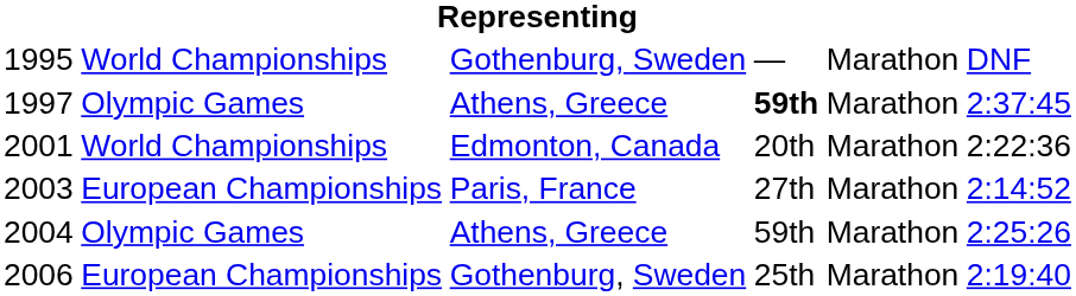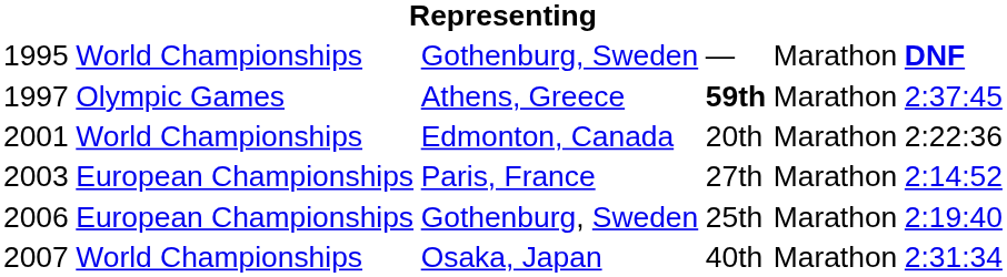 <table>
 <tr>
 <th colspan="6">Representing </th>
 </tr>
 <tr>
 <td>1995</td>
 <td><a href='#'>World Championships</a></td>
 <td><a href='#'>Gothenburg, Sweden</a></td>
 <td>—</td>
 <td>Marathon</td>
-<td><a href='#'>DNF</a></td>
+<td><strong><a href='#'>DNF</a></strong></td>
 </tr>
 <tr>
 <td>1997</td>
 <td><a href='#'>Olympic Games</a></td>
 <td><a href='#'>Athens, Greece</a></td>
 <td><strong>59th</strong></td>
 <td>Marathon</td>
 <td><a href='#'>2:37:45</a></td>
 </tr>
 <tr>
 <td>2001</td>
 <td><a href='#'>World Championships</a></td>
 <td><a href='#'>Edmonton, Canada</a></td>
 <td>20th</td>
 <td>Marathon</td>
 <td>2:22:36</td>
 </tr>
 <tr>
 <td>2003</td>
 <td><a href='#'>European Championships</a></td>
 <td><a href='#'>Paris, France</a></td>
 <td>27th</td>
 <td>Marathon</td>
 <td><a href='#'>2:14:52</a></td>
 </tr>
 <tr>
-<td>2004</td>
-<td><a href='#'>Olympic Games</a></td>
-<td><a href='#'>Athens, Greece</a></td>
-<td>59th</td>
-<td>Marathon</td>
-<td><a href='#'>2:25:26</a></td>
-</tr>
-<tr>
 <td>2006</td>
 <td><a href='#'>European Championships</a></td>
 <td><a href='#'>Gothenburg</a>, <a href='#'>Sweden</a></td>
 <td>25th</td>
 <td>Marathon</td>
 <td><a href='#'>2:19:40</a></td>
 </tr>
+<tr>
+<td>2007</td>
+<td><a href='#'>World Championships</a></td>
+<td><a href='#'>Osaka, Japan</a></td>
+<td>40th</td>
+<td>Marathon</td>
+<td><a href='#'>2:31:34</a></td>
+</tr>
 </table>
